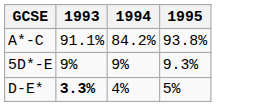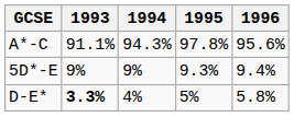 <table class="wikitable">
 <tr>
 <th>GCSE</th>
 <th>1993</th>
 <th>1994</th>
 <th>1995</th>
+<th>1996</th>
 </tr>
 <tr>
 <td>A*-C</td>
 <td>91.1%</td>
-<td>84.2%</td>
-<td>93.8%</td>
+<td>94.3%</td>
+<td>97.8%</td>
+<td>95.6%</td>
 </tr>
 <tr>
 <td>5D*-E</td>
 <td>9%</td>
 <td>9%</td>
 <td>9.3%</td>
+<td>9.4%</td>
 </tr>
 <tr>
 <td>D-E*</td>
 <td><strong>3.3%</strong></td>
 <td>4%</td>
 <td>5%</td>
+<td>5.8%</td>
 </tr>
 </table>
